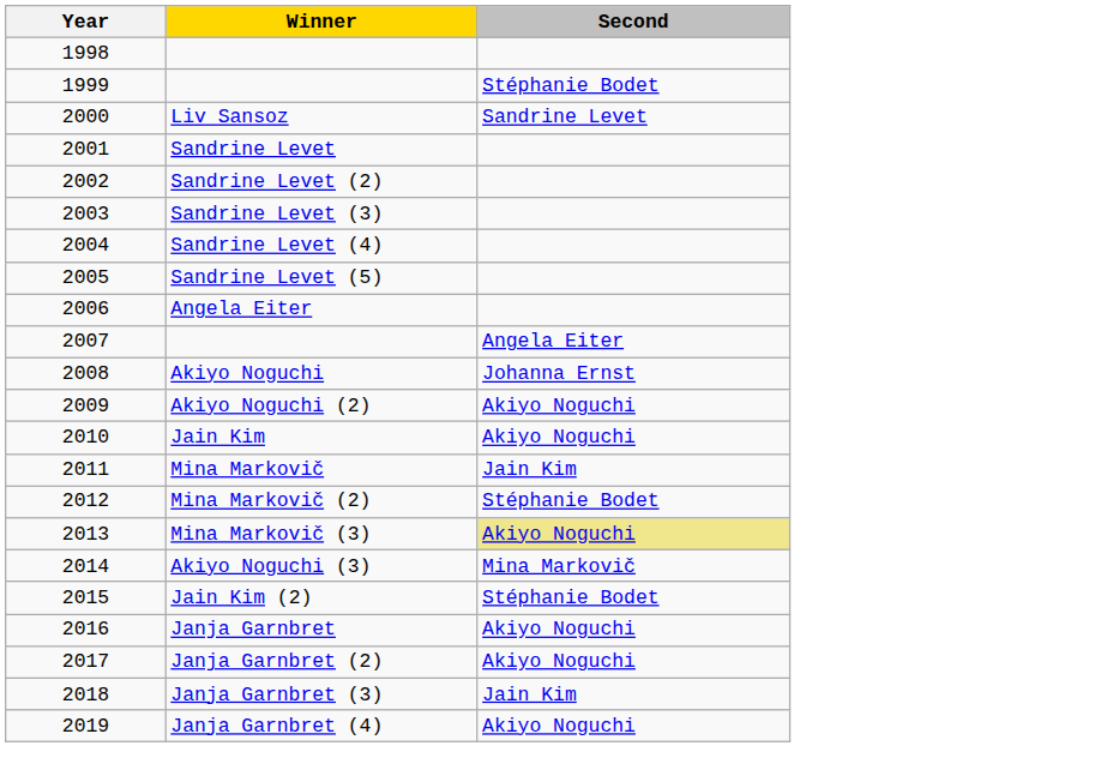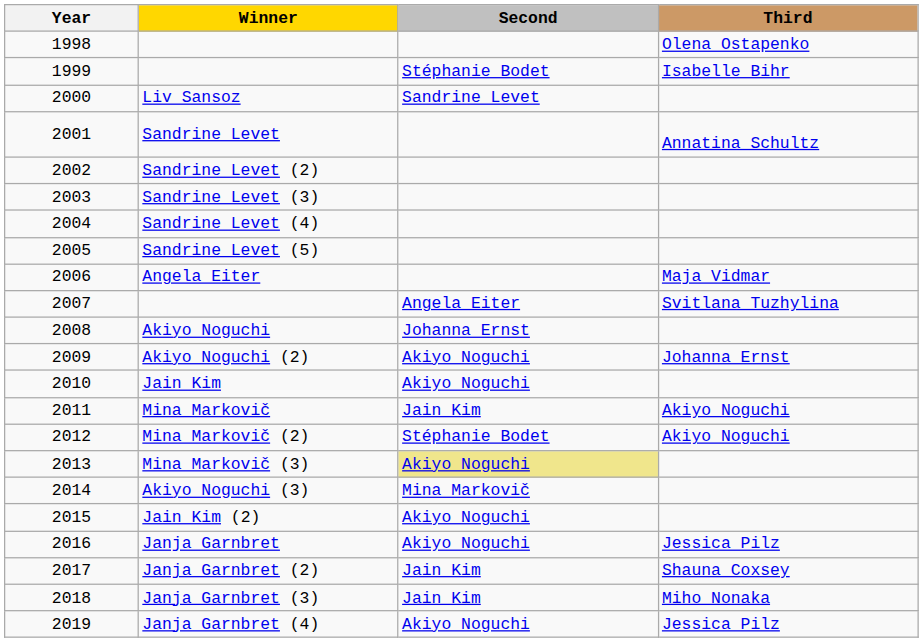 <table class="wikitable">
 <tr>
 <th width="100">Year</th>
 <th width="200" style="background:gold;">Winner</th>
 <th width="200" style="background:silver;">Second</th>
+<th width="200" style="background:#CC9966;">Third</th>
 </tr>
 <tr>
 <td align="center">1998</td>
 <td> </td>
 <td> </td>
+<td> <a href='#'>Olena Ostapenko</a></td>
 </tr>
 <tr>
 <td align="center">1999</td>
 <td> </td>
 <td> <a href='#'>Stéphanie Bodet</a></td>
+<td> <a href='#'>Isabelle Bihr</a></td>
 </tr>
 <tr>
 <td align="center">2000</td>
 <td> <a href='#'>Liv Sansoz</a></td>
 <td> <a href='#'>Sandrine Levet</a></td>
+<td> </td>
 </tr>
 <tr>
 <td align="center">2001</td>
 <td> <a href='#'>Sandrine Levet</a></td>
 <td> </td>
+<td> <br> <a href='#'>Annatina Schultz</a></td>
 </tr>
 <tr>
 <td align="center">2002</td>
 <td> <a href='#'>Sandrine Levet</a> (2)</td>
+<td> </td>
 <td> </td>
 </tr>
 <tr>
 <td align="center">2003</td>
 <td> <a href='#'>Sandrine Levet</a> (3)</td>
 <td> </td>
+<td> </td>
 </tr>
 <tr>
 <td align="center">2004</td>
 <td> <a href='#'>Sandrine Levet</a> (4)</td>
+<td> </td>
 <td> </td>
 </tr>
 <tr>
 <td align="center">2005</td>
 <td> <a href='#'>Sandrine Levet</a> (5)</td>
 <td> </td>
+<td> </td>
 </tr>
 <tr>
 <td align="center">2006</td>
 <td> <a href='#'>Angela Eiter</a></td>
 <td> </td>
+<td> <a href='#'>Maja Vidmar</a></td>
 </tr>
 <tr>
 <td align="center">2007</td>
 <td> </td>
 <td> <a href='#'>Angela Eiter</a></td>
+<td> <a href='#'>Svitlana Tuzhylina</a></td>
 </tr>
 <tr>
 <td align="center">2008</td>
 <td> <a href='#'>Akiyo Noguchi</a></td>
 <td> <a href='#'>Johanna Ernst</a></td>
+<td> </td>
 </tr>
 <tr>
 <td align="center">2009</td>
 <td> <a href='#'>Akiyo Noguchi</a> (2)</td>
 <td> <a href='#'>Akiyo Noguchi</a></td>
+<td> <a href='#'>Johanna Ernst</a></td>
 </tr>
 <tr>
 <td align="center">2010</td>
 <td> <a href='#'>Jain Kim</a></td>
 <td> <a href='#'>Akiyo Noguchi</a></td>
+<td> </td>
 </tr>
 <tr>
 <td align="center">2011</td>
 <td> <a href='#'>Mina Markovič</a></td>
 <td> <a href='#'>Jain Kim</a></td>
+<td> <a href='#'>Akiyo Noguchi</a></td>
 </tr>
 <tr>
 <td align="center">2012</td>
 <td> <a href='#'>Mina Markovič</a> (2)</td>
 <td> <a href='#'>Stéphanie Bodet</a></td>
+<td> <a href='#'>Akiyo Noguchi</a></td>
 </tr>
 <tr>
 <td align="center">2013</td>
 <td> <a href='#'>Mina Markovič</a> (3)</td>
 <td style="background: khaki;"> <a href='#'>Akiyo Noguchi</a></td>
+<td> </td>
 </tr>
 <tr>
 <td align="center">2014</td>
 <td> <a href='#'>Akiyo Noguchi</a> (3)</td>
 <td> <a href='#'>Mina Markovič</a></td>
+<td> </td>
 </tr>
 <tr>
 <td align="center">2015</td>
 <td> <a href='#'>Jain Kim</a> (2)</td>
-<td> <a href='#'>Stéphanie Bodet</a></td>
+<td> <a href='#'>Akiyo Noguchi</a></td>
+<td> </td>
 </tr>
 <tr>
 <td align="center">2016</td>
 <td> <a href='#'>Janja Garnbret</a></td>
 <td> <a href='#'>Akiyo Noguchi</a></td>
+<td> <a href='#'>Jessica Pilz</a></td>
 </tr>
 <tr>
 <td align="center">2017</td>
 <td> <a href='#'>Janja Garnbret</a> (2)</td>
-<td> <a href='#'>Akiyo Noguchi</a></td>
+<td> <a href='#'>Jain Kim</a></td>
+<td> <a href='#'>Shauna Coxsey</a></td>
 </tr>
 <tr>
 <td align="center">2018</td>
 <td> <a href='#'>Janja Garnbret</a> (3)</td>
 <td> <a href='#'>Jain Kim</a></td>
+<td> <a href='#'>Miho Nonaka</a></td>
 </tr>
 <tr>
 <td align="center">2019</td>
 <td> <a href='#'>Janja Garnbret</a> (4)</td>
 <td> <a href='#'>Akiyo Noguchi</a></td>
+<td> <a href='#'>Jessica Pilz</a></td>
 </tr>
 </table>
